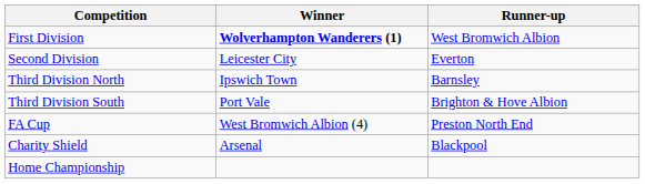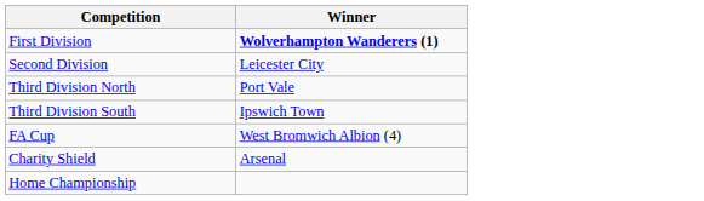 <table class="wikitable">
 <tr>
 <th style="width:15em">Competition</th>
 <th style="width:15em">Winner</th>
-<th style="width:15em">Runner-up</th>
 </tr>
 <tr>
 <td><a href='#'>First Division</a></td>
 <td><strong><a href='#'>Wolverhampton Wanderers</a> (1)</strong></td>
-<td><a href='#'>West Bromwich Albion</a></td>
 </tr>
 <tr>
 <td><a href='#'>Second Division</a></td>
 <td><a href='#'>Leicester City</a></td>
-<td><a href='#'>Everton</a></td>
 </tr>
 <tr>
 <td><a href='#'>Third Division North</a></td>
-<td><a href='#'>Ipswich Town</a></td>
-<td><a href='#'>Barnsley</a></td>
+<td><a href='#'>Port Vale</a></td>
 </tr>
 <tr>
 <td><a href='#'>Third Division South</a></td>
-<td><a href='#'>Port Vale</a></td>
-<td><a href='#'>Brighton & Hove Albion</a></td>
+<td><a href='#'>Ipswich Town</a></td>
 </tr>
 <tr>
 <td><a href='#'>FA Cup</a></td>
 <td><a href='#'>West Bromwich Albion</a> (4)</td>
-<td><a href='#'>Preston North End</a></td>
 </tr>
 <tr>
 <td><a href='#'>Charity Shield</a></td>
 <td><a href='#'>Arsenal</a></td>
-<td><a href='#'>Blackpool</a></td>
 </tr>
 <tr>
 <td><a href='#'>Home Championship</a></td>
 <td></td>
-<td></td>
 </tr>
 </table>
